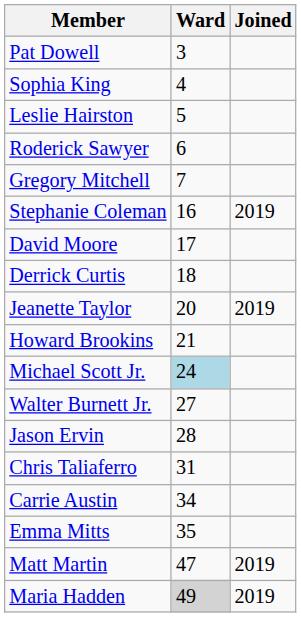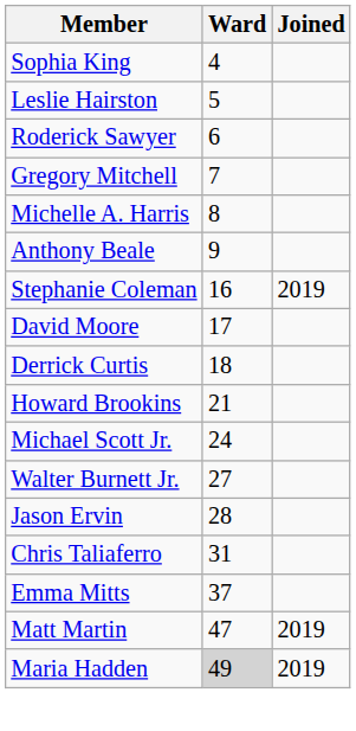 <table class="wikitable sortable">
 <tr>
 <th>Member</th>
 <th>Ward</th>
 <th>Joined</th>
-</tr>
-<tr>
-<td><a href='#'>Pat Dowell</a></td>
-<td>3</td>
-<td></td>
 </tr>
 <tr>
 <td><a href='#'>Sophia King</a></td>
 <td>4</td>
 <td></td>
 </tr>
 <tr>
 <td><a href='#'>Leslie Hairston</a></td>
 <td>5</td>
 <td></td>
 </tr>
 <tr>
 <td><a href='#'>Roderick Sawyer</a></td>
 <td>6</td>
 <td></td>
 </tr>
 <tr>
 <td><a href='#'>Gregory Mitchell</a></td>
 <td>7</td>
 <td></td>
 </tr>
 <tr>
+<td><a href='#'>Michelle A. Harris</a></td>
+<td>8</td>
+<td></td>
+</tr>
+<tr>
+<td><a href='#'>Anthony Beale</a></td>
+<td>9</td>
+<td></td>
+</tr>
+<tr>
 <td><a href='#'>Stephanie Coleman</a></td>
 <td>16</td>
 <td>2019</td>
 </tr>
 <tr>
 <td><a href='#'>David Moore</a></td>
 <td>17</td>
 <td></td>
 </tr>
 <tr>
 <td><a href='#'>Derrick Curtis</a></td>
 <td>18</td>
 <td></td>
 </tr>
 <tr>
-<td><a href='#'>Jeanette Taylor</a></td>
-<td>20</td>
-<td>2019</td>
-</tr>
-<tr>
 <td><a href='#'>Howard Brookins</a></td>
 <td>21</td>
 <td></td>
 </tr>
 <tr>
 <td><a href='#'>Michael Scott Jr.</a></td>
-<td style="background: lightblue;">24</td>
+<td>24</td>
 <td></td>
 </tr>
 <tr>
 <td><a href='#'>Walter Burnett Jr.</a></td>
 <td>27</td>
 <td></td>
 </tr>
 <tr>
 <td><a href='#'>Jason Ervin</a></td>
 <td>28</td>
 <td></td>
 </tr>
 <tr>
 <td><a href='#'>Chris Taliaferro</a></td>
 <td>31</td>
 <td></td>
 </tr>
 <tr>
-<td><a href='#'>Carrie Austin</a></td>
-<td>34</td>
-<td></td>
-</tr>
-<tr>
 <td><a href='#'>Emma Mitts</a></td>
-<td>35</td>
+<td>37</td>
 <td></td>
 </tr>
 <tr>
 <td><a href='#'>Matt Martin</a></td>
 <td>47</td>
 <td>2019</td>
 </tr>
 <tr>
 <td><a href='#'>Maria Hadden</a></td>
 <td style="background: lightgrey;">49</td>
 <td>2019</td>
 </tr>
 </table>
